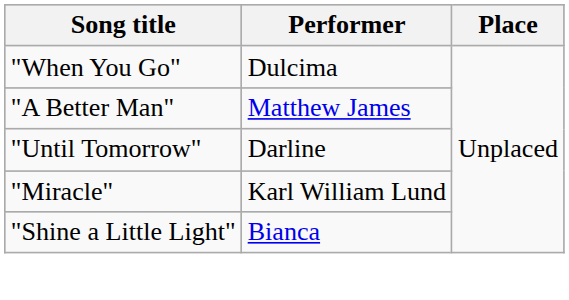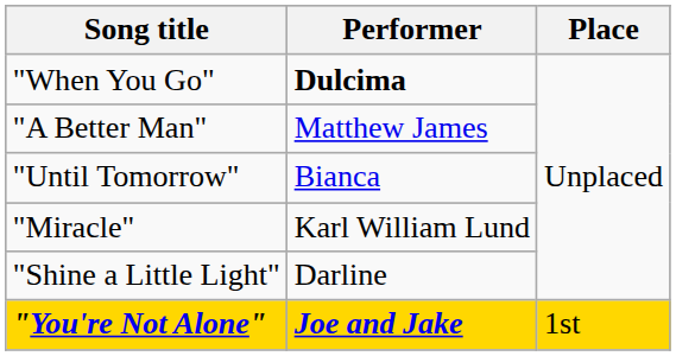 <table class="sortable wikitable">
 <tr>
 <th>Song title</th>
 <th>Performer</th>
 <th>Place</th>
 </tr>
 <tr>
 <td style="text-align:left;">"When You Go"</td>
-<td style="text-align:left;">Dulcima</td>
+<td style="text-align:left;"><strong>Dulcima</strong></td>
 <td rowspan=5>Unplaced</td>
 </tr>
 <tr>
 <td style="text-align:left;">"A Better Man"</td>
 <td style="text-align:left;"><a href='#'>Matthew James</a></td>
 </tr>
 <tr>
 <td style="text-align:left;">"Until Tomorrow"</td>
-<td style="text-align:left;">Darline</td>
+<td style="text-align:left;"><a href='#'>Bianca</a></td>
 </tr>
 <tr>
 <td style="text-align:left;">"Miracle"</td>
 <td style="text-align:left;">Karl William Lund</td>
 </tr>
 <tr>
 <td style="text-align:left;">"Shine a Little Light"</td>
-<td style="text-align:left;"><a href='#'>Bianca</a></td>
+<td style="text-align:left;">Darline</td>
+</tr>
+<tr style="background:gold;">
+<td style="text-align:left;"><strong><em>"<a href='#'>You're Not Alone</a>"</em></strong></td>
+<td style="text-align:left;"><strong><em><a href='#'>Joe and Jake</a></em></strong></td>
+<td>1st</td>
 </tr>
 </table>
